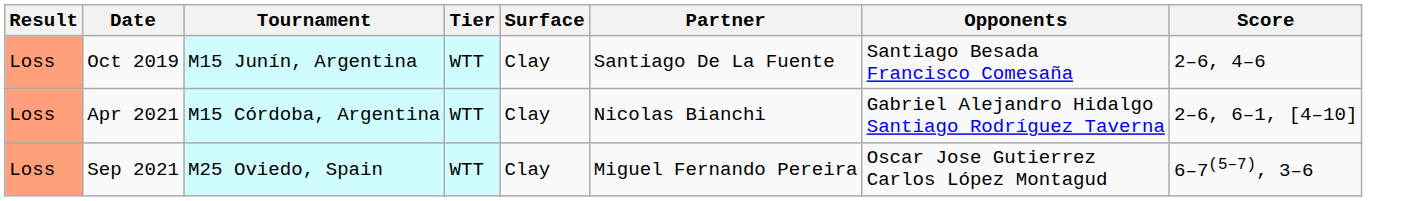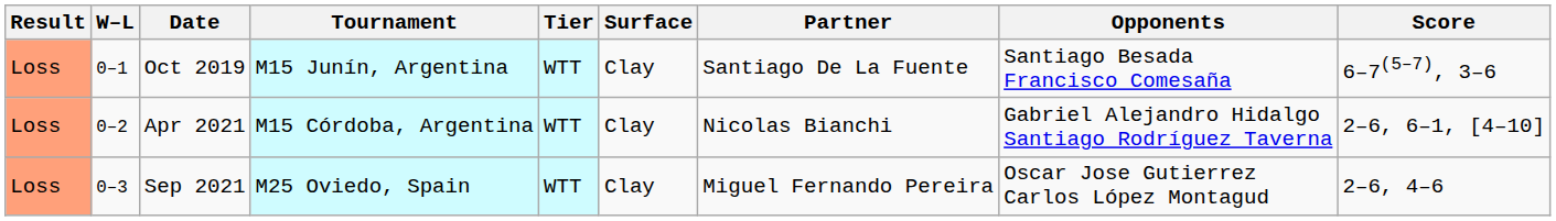 <table class="sortable wikitable">
 <tr>
 <th>Result</th>
+<th class="unsortable">W–L</th>
 <th>Date</th>
 <th>Tournament</th>
 <th>Tier</th>
 <th>Surface</th>
 <th>Partner</th>
 <th>Opponents</th>
 <th class="unsortable">Score</th>
 </tr>
 <tr>
 <td bgcolor=ffa07a>Loss</td>
+<td><small>0–1</small></td>
 <td>Oct 2019</td>
 <td style="background:#cffcff;">M15 Junín, Argentina</td>
 <td style="background:#cffcff;">WTT</td>
 <td>Clay</td>
 <td> Santiago De La Fuente</td>
 <td> Santiago Besada<br> <a href='#'>Francisco Comesaña</a></td>
-<td>2–6, 4–6</td>
+<td>6–7<sup>(5–7)</sup>, 3–6</td>
 </tr>
 <tr>
 <td bgcolor=ffa07a>Loss</td>
+<td><small>0–2</small></td>
 <td>Apr 2021</td>
 <td style="background:#cffcff;">M15 Córdoba, Argentina</td>
 <td style="background:#cffcff;">WTT</td>
 <td>Clay</td>
 <td> Nicolas Bianchi</td>
 <td> Gabriel Alejandro Hidalgo<br> <a href='#'>Santiago Rodríguez Taverna</a></td>
 <td>2–6, 6–1, [4–10]</td>
 </tr>
 <tr>
 <td bgcolor=ffa07a>Loss</td>
+<td><small>0–3</small></td>
 <td>Sep 2021</td>
 <td style="background:#cffcff;">M25 Oviedo, Spain</td>
 <td style="background:#cffcff;">WTT</td>
 <td>Clay</td>
 <td> Miguel Fernando Pereira</td>
 <td> Oscar Jose Gutierrez<br> Carlos López Montagud</td>
-<td>6–7<sup>(5–7)</sup>, 3–6</td>
+<td>2–6, 4–6</td>
 </tr>
 </table>
